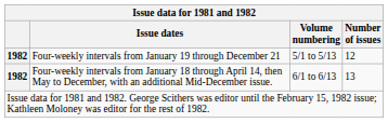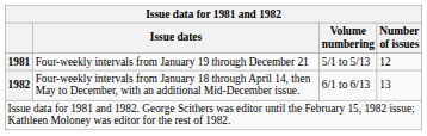 <table class="wikitable collapsible collapsed" style="max-width:500px; font-size: 10pt; line-height: 11pt; margin-right: 2em; float: left">
 <tr>
 <th colspan="4">Issue data for 1981 and 1982</th>
 </tr>
 <tr>
 <th></th>
 <th>Issue dates</th>
 <th>Volume<br>numbering</th>
 <th>Number<br>of issues</th>
 </tr>
 <tr>
-<th>1982</th>
+<th>1981</th>
 <td>Four-weekly intervals from January 19 through December 21</td>
 <td>5/1 to 5/13</td>
 <td>12</td>
 </tr>
 <tr>
 <th>1982</th>
 <td>Four-weekly intervals from January 18 through April 14, then May to December, with an additional Mid-December issue.</td>
 <td>6/1 to 6/13</td>
 <td>13</td>
 </tr>
 <tr>
 <td colspan="4">Issue data for 1981 and 1982.  George Scithers was editor until the February 15, 1982 issue; Kathleen Moloney was editor for the rest of 1982.</td>
 </tr>
 </table>
